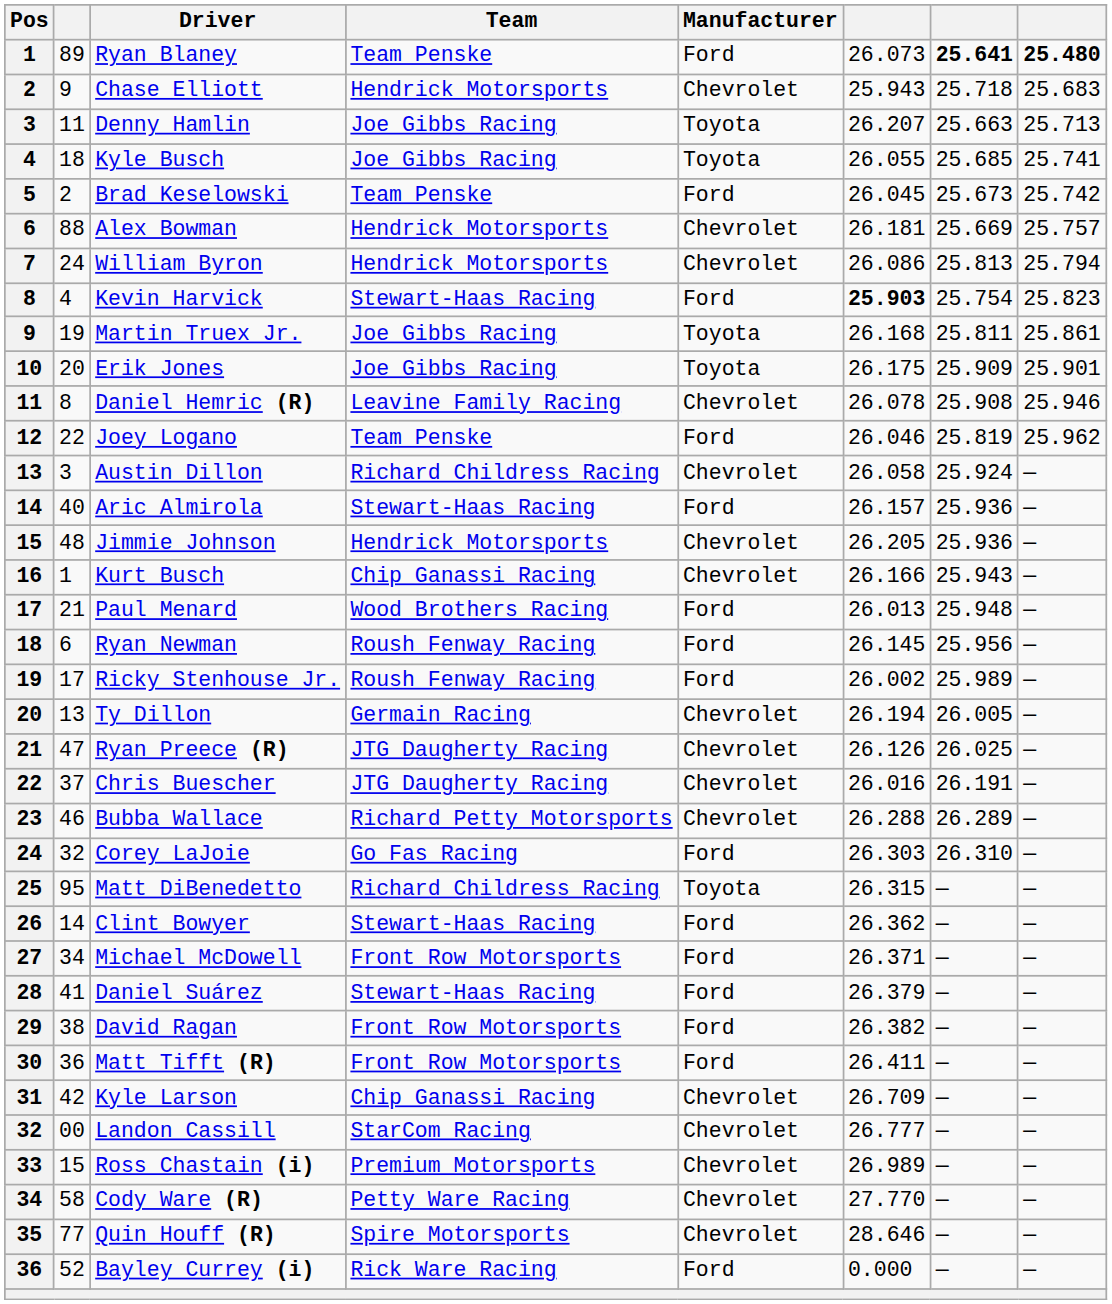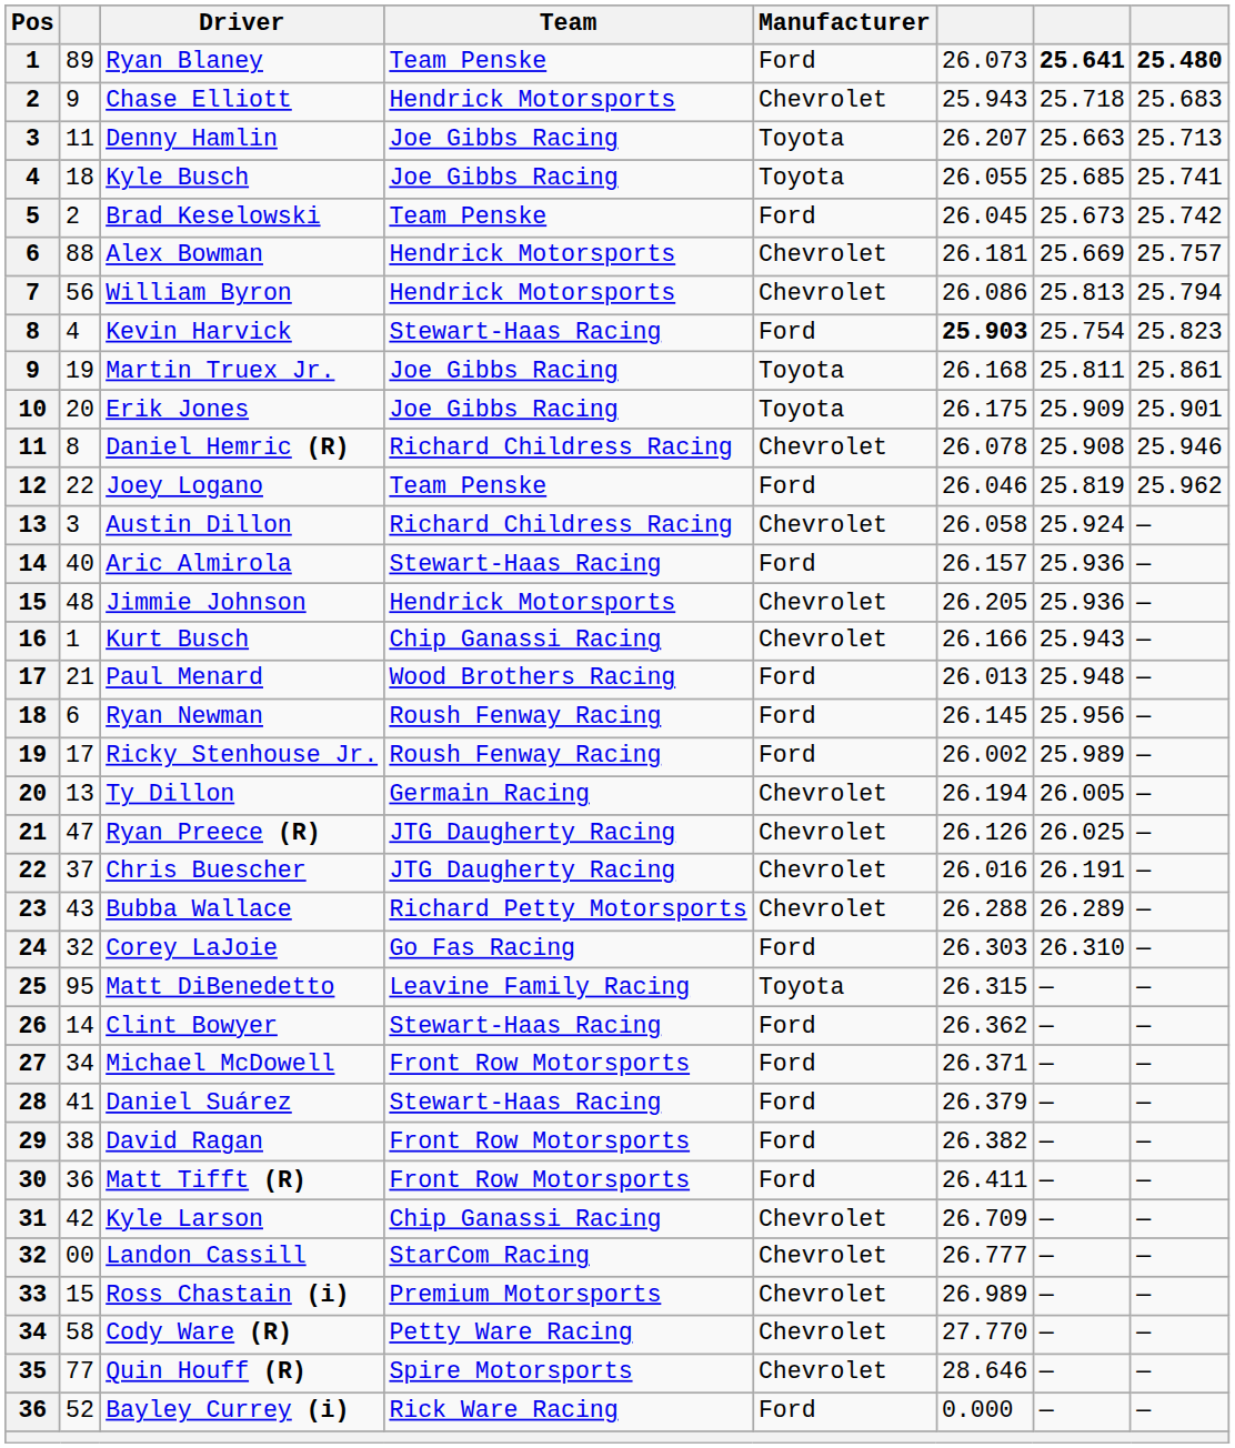 <table class="wikitable" style="font-size:95%">
 <tr>
 <th>Pos</th>
 <th></th>
 <th>Driver</th>
 <th>Team</th>
 <th>Manufacturer</th>
 <th></th>
 <th></th>
 <th></th>
 </tr>
 <tr>
 <th>1</th>
 <td>89</td>
 <td><a href='#'>Ryan Blaney</a></td>
 <td><a href='#'>Team Penske</a></td>
 <td>Ford</td>
 <td>26.073</td>
 <td><strong>25.641</strong></td>
 <td><strong>25.480</strong></td>
 </tr>
 <tr>
 <th>2</th>
 <td>9</td>
 <td><a href='#'>Chase Elliott</a></td>
 <td><a href='#'>Hendrick Motorsports</a></td>
 <td>Chevrolet</td>
 <td>25.943</td>
 <td>25.718</td>
 <td>25.683</td>
 </tr>
 <tr>
 <th>3</th>
 <td>11</td>
 <td><a href='#'>Denny Hamlin</a></td>
 <td><a href='#'>Joe Gibbs Racing</a></td>
 <td>Toyota</td>
 <td>26.207</td>
 <td>25.663</td>
 <td>25.713</td>
 </tr>
 <tr>
 <th>4</th>
 <td>18</td>
 <td><a href='#'>Kyle Busch</a></td>
 <td><a href='#'>Joe Gibbs Racing</a></td>
 <td>Toyota</td>
 <td>26.055</td>
 <td>25.685</td>
 <td>25.741</td>
 </tr>
 <tr>
 <th>5</th>
 <td>2</td>
 <td><a href='#'>Brad Keselowski</a></td>
 <td><a href='#'>Team Penske</a></td>
 <td>Ford</td>
 <td>26.045</td>
 <td>25.673</td>
 <td>25.742</td>
 </tr>
 <tr>
 <th>6</th>
 <td>88</td>
 <td><a href='#'>Alex Bowman</a></td>
 <td><a href='#'>Hendrick Motorsports</a></td>
 <td>Chevrolet</td>
 <td>26.181</td>
 <td>25.669</td>
 <td>25.757</td>
 </tr>
 <tr>
 <th>7</th>
-<td>24</td>
+<td>56</td>
 <td><a href='#'>William Byron</a></td>
 <td><a href='#'>Hendrick Motorsports</a></td>
 <td>Chevrolet</td>
 <td>26.086</td>
 <td>25.813</td>
 <td>25.794</td>
 </tr>
 <tr>
 <th>8</th>
 <td>4</td>
 <td><a href='#'>Kevin Harvick</a></td>
 <td><a href='#'>Stewart-Haas Racing</a></td>
 <td>Ford</td>
 <td><strong>25.903</strong></td>
 <td>25.754</td>
 <td>25.823</td>
 </tr>
 <tr>
 <th>9</th>
 <td>19</td>
 <td><a href='#'>Martin Truex Jr.</a></td>
 <td><a href='#'>Joe Gibbs Racing</a></td>
 <td>Toyota</td>
 <td>26.168</td>
 <td>25.811</td>
 <td>25.861</td>
 </tr>
 <tr>
 <th>10</th>
 <td>20</td>
 <td><a href='#'>Erik Jones</a></td>
 <td><a href='#'>Joe Gibbs Racing</a></td>
 <td>Toyota</td>
 <td>26.175</td>
 <td>25.909</td>
 <td>25.901</td>
 </tr>
 <tr>
 <th>11</th>
 <td>8</td>
 <td><a href='#'>Daniel Hemric</a> <strong>(R)</strong></td>
-<td><a href='#'>Leavine Family Racing</a></td>
+<td><a href='#'>Richard Childress Racing</a></td>
 <td>Chevrolet</td>
 <td>26.078</td>
 <td>25.908</td>
 <td>25.946</td>
 </tr>
 <tr>
 <th>12</th>
 <td>22</td>
 <td><a href='#'>Joey Logano</a></td>
 <td><a href='#'>Team Penske</a></td>
 <td>Ford</td>
 <td>26.046</td>
 <td>25.819</td>
 <td>25.962</td>
 </tr>
 <tr>
 <th>13</th>
 <td>3</td>
 <td><a href='#'>Austin Dillon</a></td>
 <td><a href='#'>Richard Childress Racing</a></td>
 <td>Chevrolet</td>
 <td>26.058</td>
 <td>25.924</td>
 <td>—</td>
 </tr>
 <tr>
 <th>14</th>
 <td>40</td>
 <td><a href='#'>Aric Almirola</a></td>
 <td><a href='#'>Stewart-Haas Racing</a></td>
 <td>Ford</td>
 <td>26.157</td>
 <td>25.936</td>
 <td>—</td>
 </tr>
 <tr>
 <th>15</th>
 <td>48</td>
 <td><a href='#'>Jimmie Johnson</a></td>
 <td><a href='#'>Hendrick Motorsports</a></td>
 <td>Chevrolet</td>
 <td>26.205</td>
 <td>25.936</td>
 <td>—</td>
 </tr>
 <tr>
 <th>16</th>
 <td>1</td>
 <td><a href='#'>Kurt Busch</a></td>
 <td><a href='#'>Chip Ganassi Racing</a></td>
 <td>Chevrolet</td>
 <td>26.166</td>
 <td>25.943</td>
 <td>—</td>
 </tr>
 <tr>
 <th>17</th>
 <td>21</td>
 <td><a href='#'>Paul Menard</a></td>
 <td><a href='#'>Wood Brothers Racing</a></td>
 <td>Ford</td>
 <td>26.013</td>
 <td>25.948</td>
 <td>—</td>
 </tr>
 <tr>
 <th>18</th>
 <td>6</td>
 <td><a href='#'>Ryan Newman</a></td>
 <td><a href='#'>Roush Fenway Racing</a></td>
 <td>Ford</td>
 <td>26.145</td>
 <td>25.956</td>
 <td>—</td>
 </tr>
 <tr>
 <th>19</th>
 <td>17</td>
 <td><a href='#'>Ricky Stenhouse Jr.</a></td>
 <td><a href='#'>Roush Fenway Racing</a></td>
 <td>Ford</td>
 <td>26.002</td>
 <td>25.989</td>
 <td>—</td>
 </tr>
 <tr>
 <th>20</th>
 <td>13</td>
 <td><a href='#'>Ty Dillon</a></td>
 <td><a href='#'>Germain Racing</a></td>
 <td>Chevrolet</td>
 <td>26.194</td>
 <td>26.005</td>
 <td>—</td>
 </tr>
 <tr>
 <th>21</th>
 <td>47</td>
 <td><a href='#'>Ryan Preece</a> <strong>(R)</strong></td>
 <td><a href='#'>JTG Daugherty Racing</a></td>
 <td>Chevrolet</td>
 <td>26.126</td>
 <td>26.025</td>
 <td>—</td>
 </tr>
 <tr>
 <th>22</th>
 <td>37</td>
 <td><a href='#'>Chris Buescher</a></td>
 <td><a href='#'>JTG Daugherty Racing</a></td>
 <td>Chevrolet</td>
 <td>26.016</td>
 <td>26.191</td>
 <td>—</td>
 </tr>
 <tr>
 <th>23</th>
-<td>46</td>
+<td>43</td>
 <td><a href='#'>Bubba Wallace</a></td>
 <td><a href='#'>Richard Petty Motorsports</a></td>
 <td>Chevrolet</td>
 <td>26.288</td>
 <td>26.289</td>
 <td>—</td>
 </tr>
 <tr>
 <th>24</th>
 <td>32</td>
 <td><a href='#'>Corey LaJoie</a></td>
 <td><a href='#'>Go Fas Racing</a></td>
 <td>Ford</td>
 <td>26.303</td>
 <td>26.310</td>
 <td>—</td>
 </tr>
 <tr>
 <th>25</th>
 <td>95</td>
 <td><a href='#'>Matt DiBenedetto</a></td>
-<td><a href='#'>Richard Childress Racing</a></td>
+<td><a href='#'>Leavine Family Racing</a></td>
 <td>Toyota</td>
 <td>26.315</td>
 <td>—</td>
 <td>—</td>
 </tr>
 <tr>
 <th>26</th>
 <td>14</td>
 <td><a href='#'>Clint Bowyer</a></td>
 <td><a href='#'>Stewart-Haas Racing</a></td>
 <td>Ford</td>
 <td>26.362</td>
 <td>—</td>
 <td>—</td>
 </tr>
 <tr>
 <th>27</th>
 <td>34</td>
 <td><a href='#'>Michael McDowell</a></td>
 <td><a href='#'>Front Row Motorsports</a></td>
 <td>Ford</td>
 <td>26.371</td>
 <td>—</td>
 <td>—</td>
 </tr>
 <tr>
 <th>28</th>
 <td>41</td>
 <td><a href='#'>Daniel Suárez</a></td>
 <td><a href='#'>Stewart-Haas Racing</a></td>
 <td>Ford</td>
 <td>26.379</td>
 <td>—</td>
 <td>—</td>
 </tr>
 <tr>
 <th>29</th>
 <td>38</td>
 <td><a href='#'>David Ragan</a></td>
 <td><a href='#'>Front Row Motorsports</a></td>
 <td>Ford</td>
 <td>26.382</td>
 <td>—</td>
 <td>—</td>
 </tr>
 <tr>
 <th>30</th>
 <td>36</td>
 <td><a href='#'>Matt Tifft</a> <strong>(R)</strong></td>
 <td><a href='#'>Front Row Motorsports</a></td>
 <td>Ford</td>
 <td>26.411</td>
 <td>—</td>
 <td>—</td>
 </tr>
 <tr>
 <th>31</th>
 <td>42</td>
 <td><a href='#'>Kyle Larson</a></td>
 <td><a href='#'>Chip Ganassi Racing</a></td>
 <td>Chevrolet</td>
 <td>26.709</td>
 <td>—</td>
 <td>—</td>
 </tr>
 <tr>
 <th>32</th>
 <td>00</td>
 <td><a href='#'>Landon Cassill</a></td>
 <td><a href='#'>StarCom Racing</a></td>
 <td>Chevrolet</td>
 <td>26.777</td>
 <td>—</td>
 <td>—</td>
 </tr>
 <tr>
 <th>33</th>
 <td>15</td>
 <td><a href='#'>Ross Chastain</a> <strong>(i)</strong></td>
 <td><a href='#'>Premium Motorsports</a></td>
 <td>Chevrolet</td>
 <td>26.989</td>
 <td>—</td>
 <td>—</td>
 </tr>
 <tr>
 <th>34</th>
 <td>58</td>
 <td><a href='#'>Cody Ware</a> <strong>(R)</strong></td>
 <td><a href='#'>Petty Ware Racing</a></td>
 <td>Chevrolet</td>
 <td>27.770</td>
 <td>—</td>
 <td>—</td>
 </tr>
 <tr>
 <th>35</th>
 <td>77</td>
 <td><a href='#'>Quin Houff</a> <strong>(R)</strong></td>
 <td><a href='#'>Spire Motorsports</a></td>
 <td>Chevrolet</td>
 <td>28.646</td>
 <td>—</td>
 <td>—</td>
 </tr>
 <tr>
 <th>36</th>
 <td>52</td>
 <td><a href='#'>Bayley Currey</a> <strong>(i)</strong></td>
 <td><a href='#'>Rick Ware Racing</a></td>
 <td>Ford</td>
 <td>0.000</td>
 <td>—</td>
 <td>—</td>
 </tr>
 <tr>
 <th colspan="8"></th>
 </tr>
 </table>
